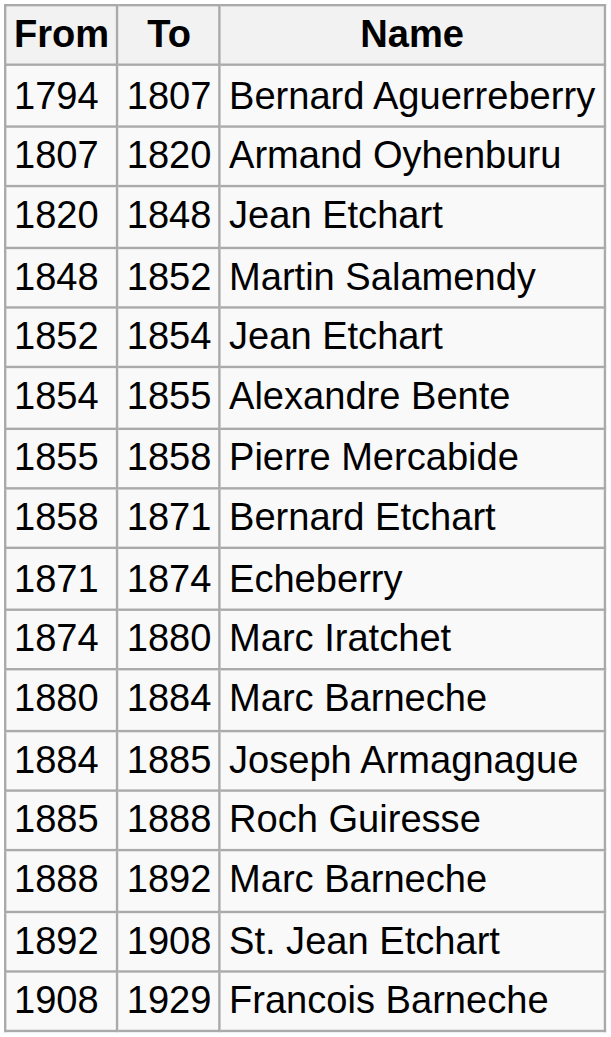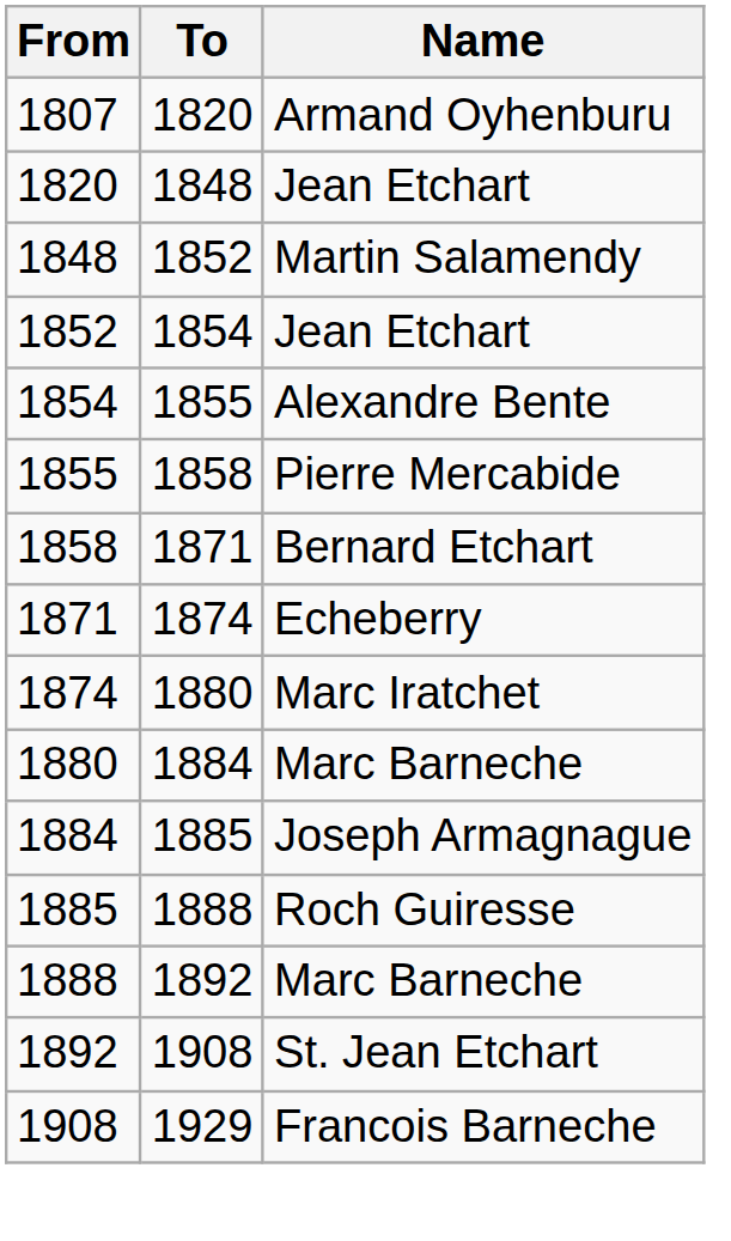 <table class="wikitable">
 <tr>
 <th>From</th>
 <th>To</th>
 <th>Name</th>
-</tr>
-<tr>
-<td>1794</td>
-<td>1807</td>
-<td>Bernard Aguerreberry</td>
 </tr>
 <tr>
 <td>1807</td>
 <td>1820</td>
 <td>Armand Oyhenburu</td>
 </tr>
 <tr>
 <td>1820</td>
 <td>1848</td>
 <td>Jean Etchart</td>
 </tr>
 <tr>
 <td>1848</td>
 <td>1852</td>
 <td>Martin Salamendy</td>
 </tr>
 <tr>
 <td>1852</td>
 <td>1854</td>
 <td>Jean Etchart</td>
 </tr>
 <tr>
 <td>1854</td>
 <td>1855</td>
 <td>Alexandre Bente</td>
 </tr>
 <tr>
 <td>1855</td>
 <td>1858</td>
 <td>Pierre Mercabide</td>
 </tr>
 <tr>
 <td>1858</td>
 <td>1871</td>
 <td>Bernard Etchart</td>
 </tr>
 <tr>
 <td>1871</td>
 <td>1874</td>
 <td>Echeberry</td>
 </tr>
 <tr>
 <td>1874</td>
 <td>1880</td>
 <td>Marc Iratchet</td>
 </tr>
 <tr>
 <td>1880</td>
 <td>1884</td>
 <td>Marc Barneche</td>
 </tr>
 <tr>
 <td>1884</td>
 <td>1885</td>
 <td>Joseph Armagnague</td>
 </tr>
 <tr>
 <td>1885</td>
 <td>1888</td>
 <td>Roch Guiresse</td>
 </tr>
 <tr>
 <td>1888</td>
 <td>1892</td>
 <td>Marc Barneche</td>
 </tr>
 <tr>
 <td>1892</td>
 <td>1908</td>
 <td>St. Jean Etchart</td>
 </tr>
 <tr>
 <td>1908</td>
 <td>1929</td>
 <td>Francois Barneche</td>
 </tr>
 </table>
